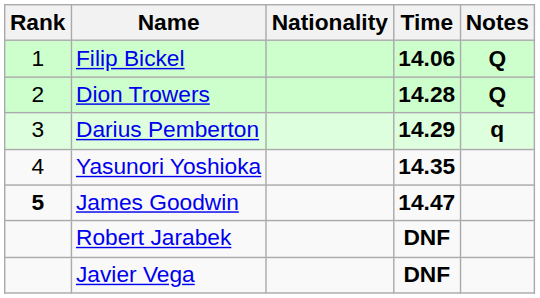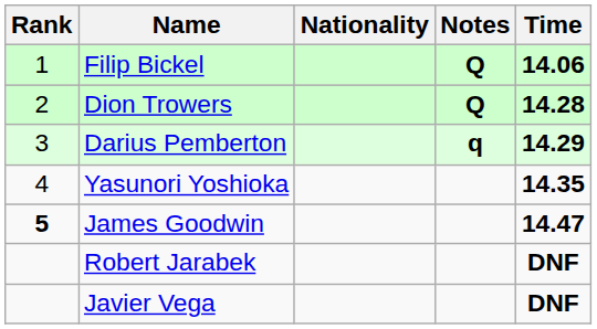 <table class="wikitable sortable" style="text-align:center">
 <tr>
 <th>Rank</th>
 <th>Name</th>
 <th>Nationality</th>
+<th>Notes</th>
 <th>Time</th>
-<th>Notes</th>
 </tr>
 <tr bgcolor=ccffcc>
 <td>1</td>
 <td align=left><a href='#'>Filip Bickel</a></td>
 <td align=left></td>
+<td><strong>Q</strong></td>
 <td><strong>14.06</strong></td>
-<td><strong>Q</strong></td>
 </tr>
 <tr bgcolor=ccffcc>
 <td>2</td>
 <td align=left><a href='#'>Dion Trowers</a></td>
 <td align=left></td>
+<td><strong>Q</strong></td>
 <td><strong>14.28</strong></td>
-<td><strong>Q</strong></td>
 </tr>
 <tr bgcolor=ddffdd>
 <td>3</td>
 <td align=left><a href='#'>Darius Pemberton</a></td>
 <td align=left></td>
+<td><strong>q</strong></td>
 <td><strong>14.29</strong></td>
-<td><strong>q</strong></td>
 </tr>
 <tr>
 <td>4</td>
 <td align=left><a href='#'>Yasunori Yoshioka</a></td>
 <td align=left></td>
+<td></td>
 <td><strong>14.35</strong></td>
-<td></td>
 </tr>
 <tr>
 <td><strong>5</strong></td>
 <td align=left><a href='#'>James Goodwin</a></td>
 <td align=left></td>
+<td></td>
 <td><strong>14.47</strong></td>
-<td></td>
 </tr>
 <tr>
 <td></td>
 <td align=left><a href='#'>Robert Jarabek</a></td>
 <td align=left></td>
+<td></td>
 <td><strong>DNF</strong></td>
-<td></td>
 </tr>
 <tr>
 <td></td>
 <td align=left><a href='#'>Javier Vega</a></td>
 <td align=left></td>
+<td></td>
 <td><strong>DNF</strong></td>
-<td></td>
 </tr>
 </table>
